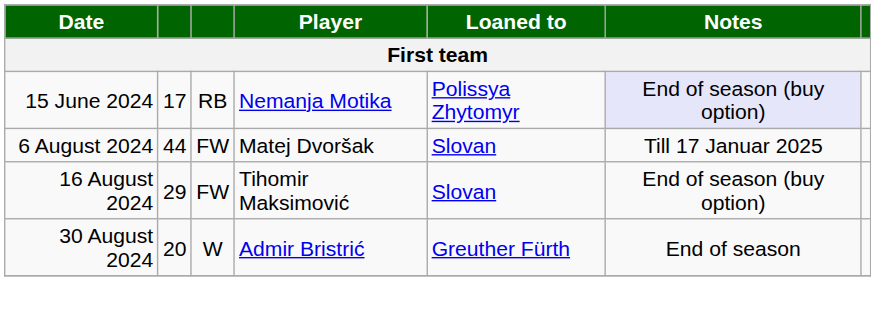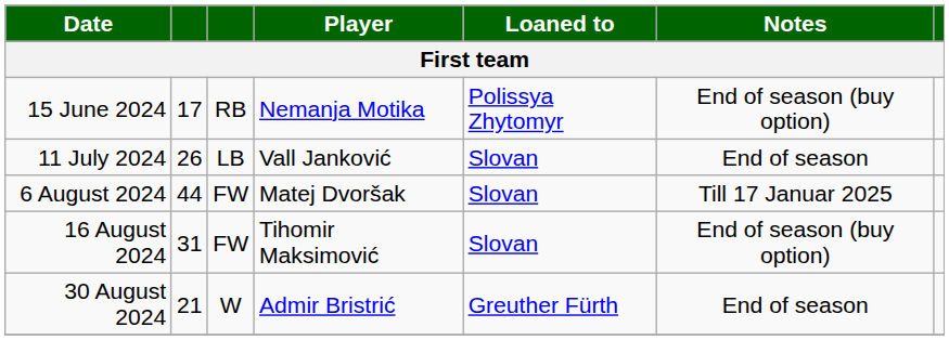 <table class="wikitable sortable" style="text-align:center; font-size:95%; width:100%;">
 <tr>
 <th style="background-color:darkgreen; color:#ffffff;">Date</th>
 <th style="background-color:darkgreen; color:#ffffff;"></th>
 <th style="background-color:darkgreen; color:#ffffff;"></th>
 <th style="background-color:darkgreen; color:#ffffff;">Player</th>
 <th style="background-color:darkgreen; color:#ffffff;">Loaned to</th>
 <th style="background-color:darkgreen; color:#ffffff;">Notes</th>
 <th style="background-color:darkgreen; color:#ffffff;" class="unsortable"></th>
 </tr>
 <tr>
 <th colspan="7">First team</th>
 </tr>
 <tr>
 <td style="text-align:right;">15 June 2024</td>
 <td>17</td>
 <td>RB</td>
 <td style="text-align:left;" data-sort-value="Motika"> <a href='#'>Nemanja Motika</a></td>
 <td style="text-align:left;"> <a href='#'>Polissya Zhytomyr</a></td>
-<td style="background: lavender;">End of season (buy option)</td>
+<td>End of season (buy option)</td>
+<td></td>
+</tr>
+<tr>
+<td style="text-align:right;">11 July 2024</td>
+<td>26</td>
+<td>LB</td>
+<td style="text-align:left;" data-sort-value="Janković"> Vall Janković</td>
+<td style="text-align:left;"> <a href='#'>Slovan</a></td>
+<td>End of season</td>
 <td></td>
 </tr>
 <tr>
 <td style="text-align:right;">6 August 2024</td>
 <td>44</td>
 <td>FW</td>
 <td style="text-align:left;" data-sort-value="Dvoršak"> Matej Dvoršak</td>
 <td style="text-align:left;"> <a href='#'>Slovan</a></td>
 <td>Till 17 Januar 2025</td>
 <td></td>
 </tr>
 <tr>
 <td style="text-align:right;">16 August 2024</td>
-<td>29</td>
+<td>31</td>
 <td>FW</td>
 <td style="text-align:left;" data-sort-value="Maksimović"> Tihomir Maksimović</td>
 <td style="text-align:left;"> <a href='#'>Slovan</a></td>
 <td>End of season (buy option)</td>
 <td></td>
 </tr>
 <tr>
 <td style="text-align:right;">30 August 2024</td>
-<td>20</td>
+<td>21</td>
 <td>W</td>
 <td style="text-align:left;" data-sort-value="Bristrić"> <a href='#'>Admir Bristrić</a></td>
 <td style="text-align:left;"> <a href='#'>Greuther Fürth</a></td>
 <td>End of season</td>
 <td></td>
 </tr>
 <tr>
 </tr>
 </table>
